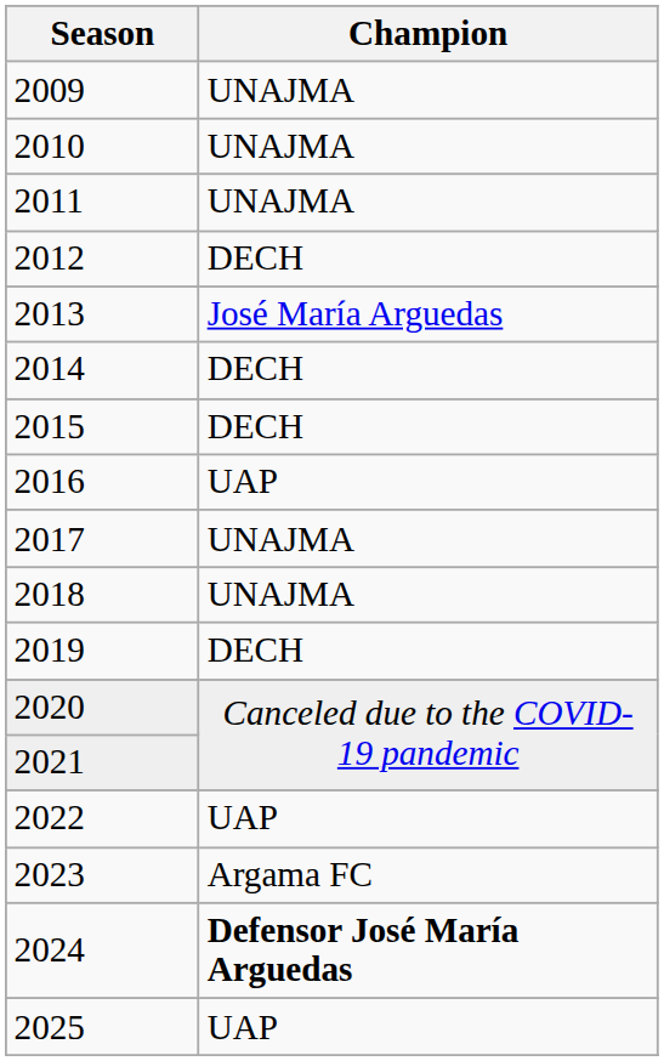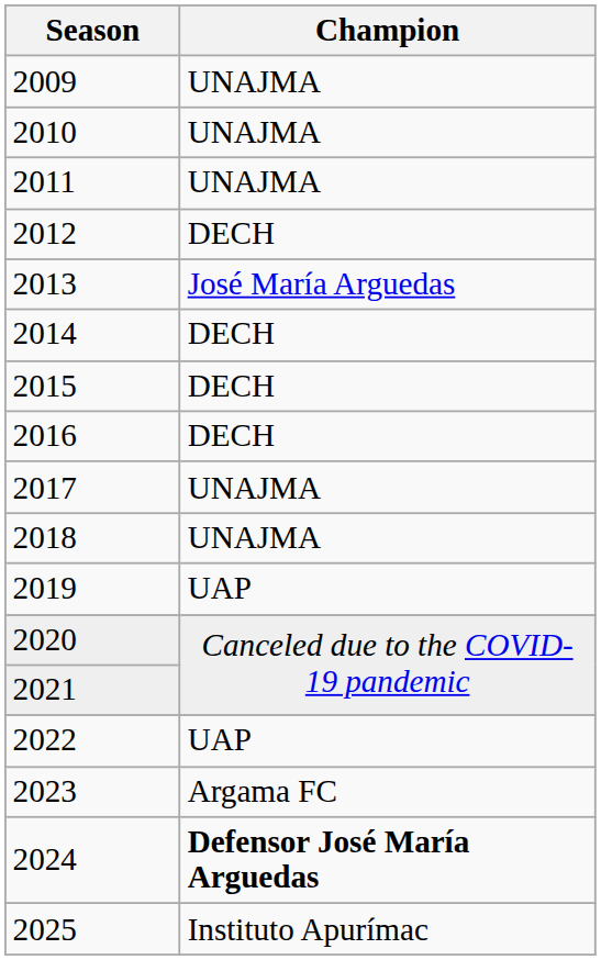 <table class="wikitable sortable">
 <tr>
 <th width=80px>Season</th>
 <th width=200px>Champion</th>
 </tr>
 <tr>
 <td>2009</td>
 <td>UNAJMA</td>
 </tr>
 <tr>
 <td>2010</td>
 <td>UNAJMA</td>
 </tr>
 <tr>
 <td>2011</td>
 <td>UNAJMA</td>
 </tr>
 <tr>
 <td>2012</td>
 <td>DECH</td>
 </tr>
 <tr>
 <td>2013</td>
 <td><a href='#'>José María Arguedas</a></td>
 </tr>
 <tr>
 <td>2014</td>
 <td>DECH</td>
 </tr>
 <tr>
 <td>2015</td>
 <td>DECH</td>
 </tr>
 <tr>
 <td>2016</td>
-<td>UAP</td>
+<td>DECH</td>
 </tr>
 <tr>
 <td>2017</td>
 <td>UNAJMA</td>
 </tr>
 <tr>
 <td>2018</td>
 <td>UNAJMA</td>
 </tr>
 <tr>
 <td>2019</td>
-<td>DECH</td>
+<td>UAP</td>
 </tr>
 <tr bgcolor=#efefef>
 <td>2020</td>
 <td rowspan=2 colspan="1" align=center><em>Canceled due to the <a href='#'>COVID-19 pandemic</a></em></td>
 </tr>
 <tr bgcolor=#efefef>
 <td>2021</td>
 </tr>
 <tr>
 <td>2022</td>
 <td>UAP</td>
 </tr>
 <tr>
 <td>2023</td>
 <td>Argama FC</td>
 </tr>
 <tr>
 <td>2024</td>
 <td><strong>Defensor José María Arguedas</strong></td>
 </tr>
 <tr>
 <td>2025</td>
-<td>UAP</td>
+<td>Instituto Apurímac</td>
 </tr>
 <tr>
 </tr>
 </table>
